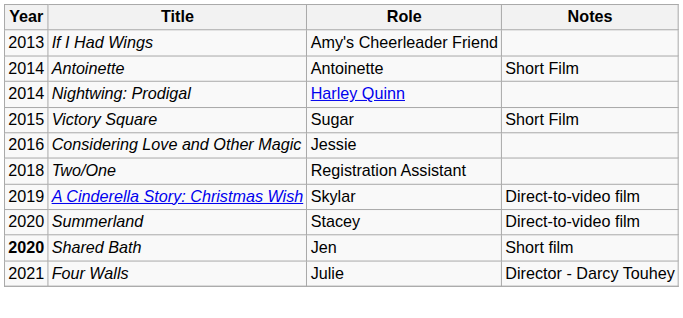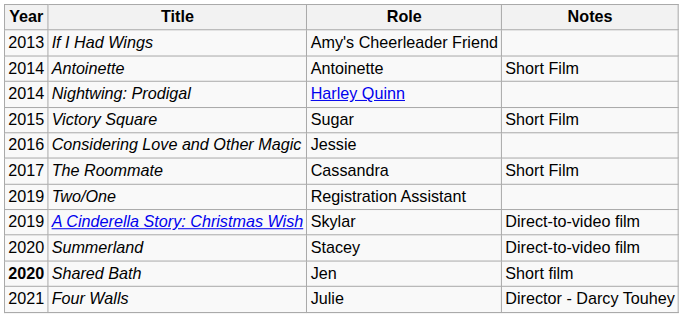 <table class="wikitable">
 <tr>
 <th>Year</th>
 <th>Title</th>
 <th>Role</th>
 <th>Notes</th>
 </tr>
 <tr>
 <td>2013</td>
 <td><em>If I Had Wings</em></td>
 <td>Amy's Cheerleader Friend</td>
 <td></td>
 </tr>
 <tr>
 <td>2014</td>
 <td><em>Antoinette</em> </td>
 <td>Antoinette</td>
 <td>Short Film</td>
 </tr>
 <tr>
 <td>2014</td>
 <td><em>Nightwing: Prodigal</em></td>
 <td><a href='#'>Harley Quinn</a></td>
 <td></td>
 </tr>
 <tr>
 <td>2015</td>
 <td><em>Victory Square</em></td>
 <td>Sugar</td>
 <td>Short Film</td>
 </tr>
 <tr>
 <td>2016</td>
 <td><em>Considering Love and Other Magic</em></td>
 <td>Jessie</td>
 <td></td>
 </tr>
 <tr>
-<td>2018</td>
+<td>2017</td>
+<td><em>The Roommate</em></td>
+<td>Cassandra</td>
+<td>Short Film</td>
+</tr>
+<tr>
+<td>2019</td>
 <td><em>Two/One</em></td>
 <td>Registration Assistant</td>
 <td></td>
 </tr>
 <tr>
 <td>2019</td>
 <td><em><a href='#'>A Cinderella Story: Christmas Wish</a></em></td>
 <td>Skylar</td>
 <td>Direct-to-video film</td>
 </tr>
 <tr>
 <td>2020</td>
 <td><em>Summerland</em></td>
 <td>Stacey</td>
 <td>Direct-to-video film</td>
 </tr>
 <tr>
 <td><strong>2020</strong></td>
 <td><em>Shared Bath</em></td>
 <td>Jen</td>
 <td>Short film</td>
 </tr>
 <tr>
 <td>2021</td>
 <td><em>Four Walls</em></td>
 <td>Julie</td>
 <td>Director - Darcy Touhey </td>
 </tr>
 <tr>
 </tr>
 </table>
